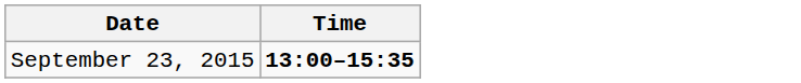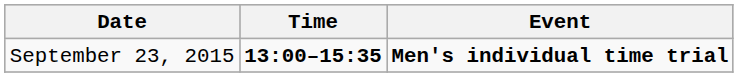 <table class="wikitable">
 <tr>
 <th>Date</th>
 <th>Time</th>
+<th>Event</th>
 </tr>
 <tr>
 <td>September 23, 2015</td>
 <td><strong>13:00–15:35</strong></td>
+<td><strong>Men's individual time trial</strong></td>
 </tr>
 </table>
